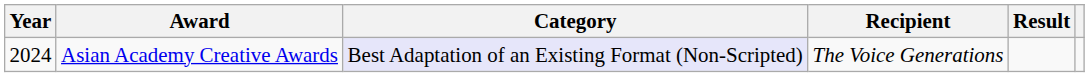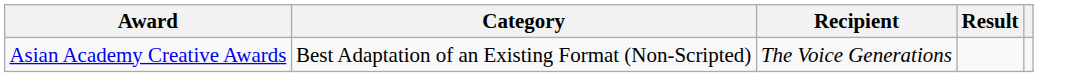 <table class="wikitable">
 <tr>
-<th>Year</th>
 <th>Award</th>
 <th>Category</th>
 <th>Recipient</th>
 <th>Result</th>
 <th></th>
 </tr>
 <tr>
-<td>2024</td>
 <td><a href='#'>Asian Academy Creative Awards</a></td>
-<td style="background: lavender;">Best Adaptation of an Existing Format (Non-Scripted)</td>
+<td>Best Adaptation of an Existing Format (Non-Scripted)</td>
 <td><em>The Voice Generations</em></td>
 <td></td>
 <td></td>
 </tr>
 </table>
